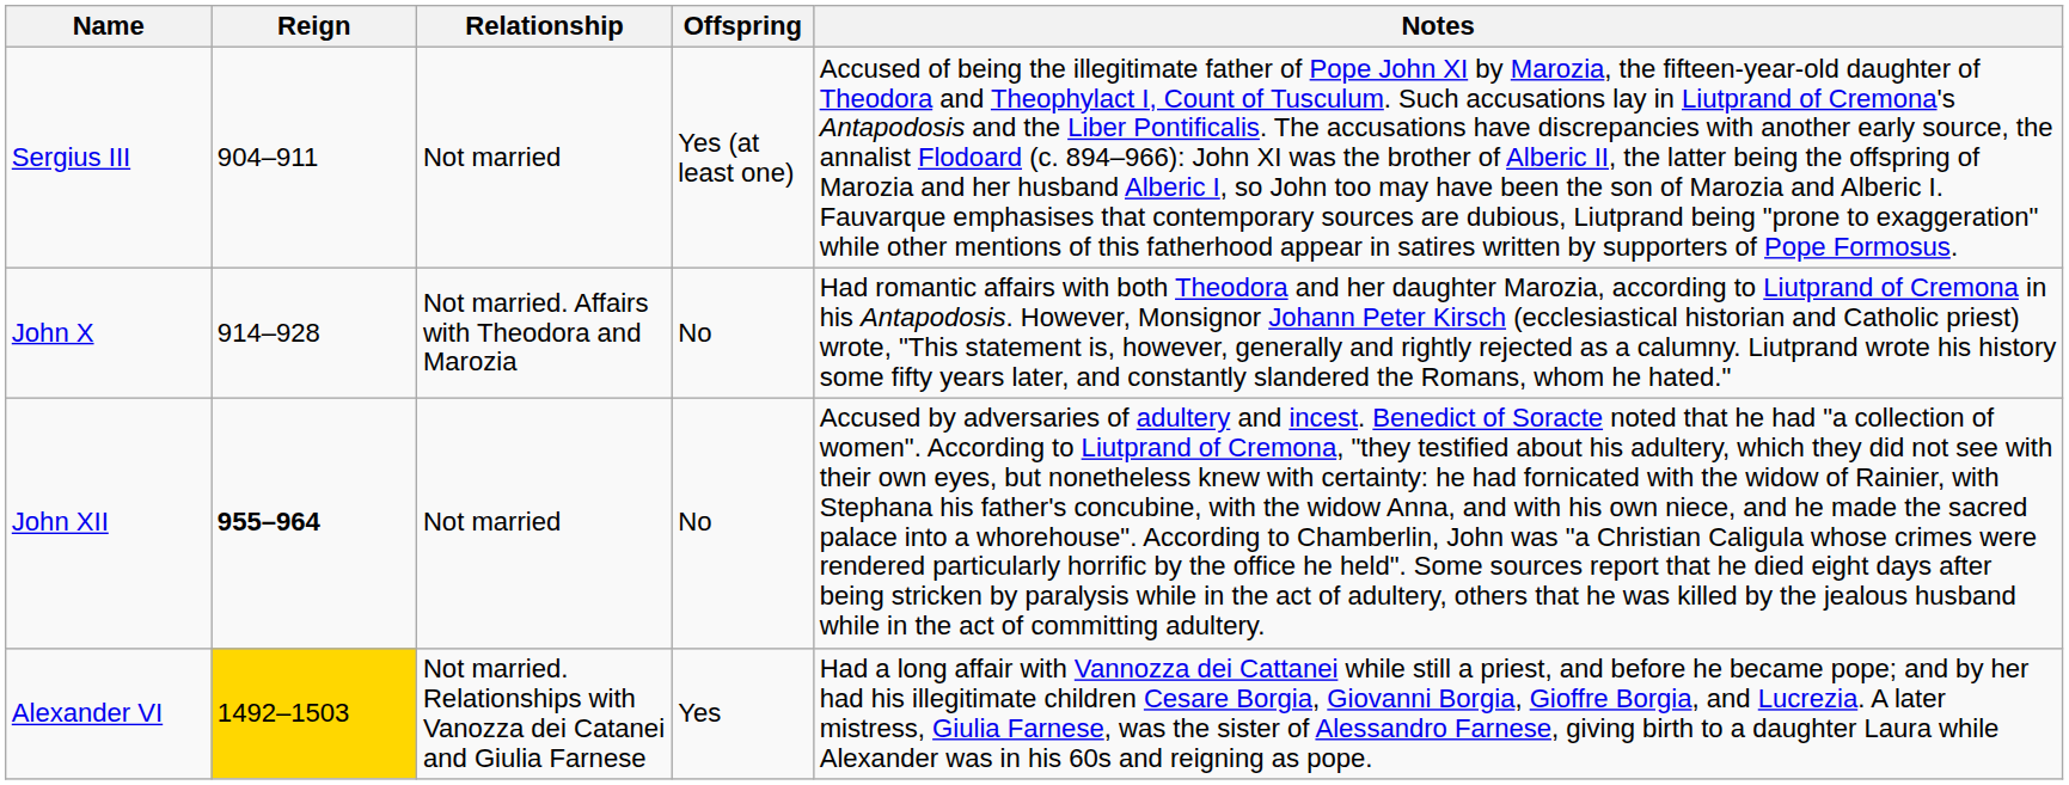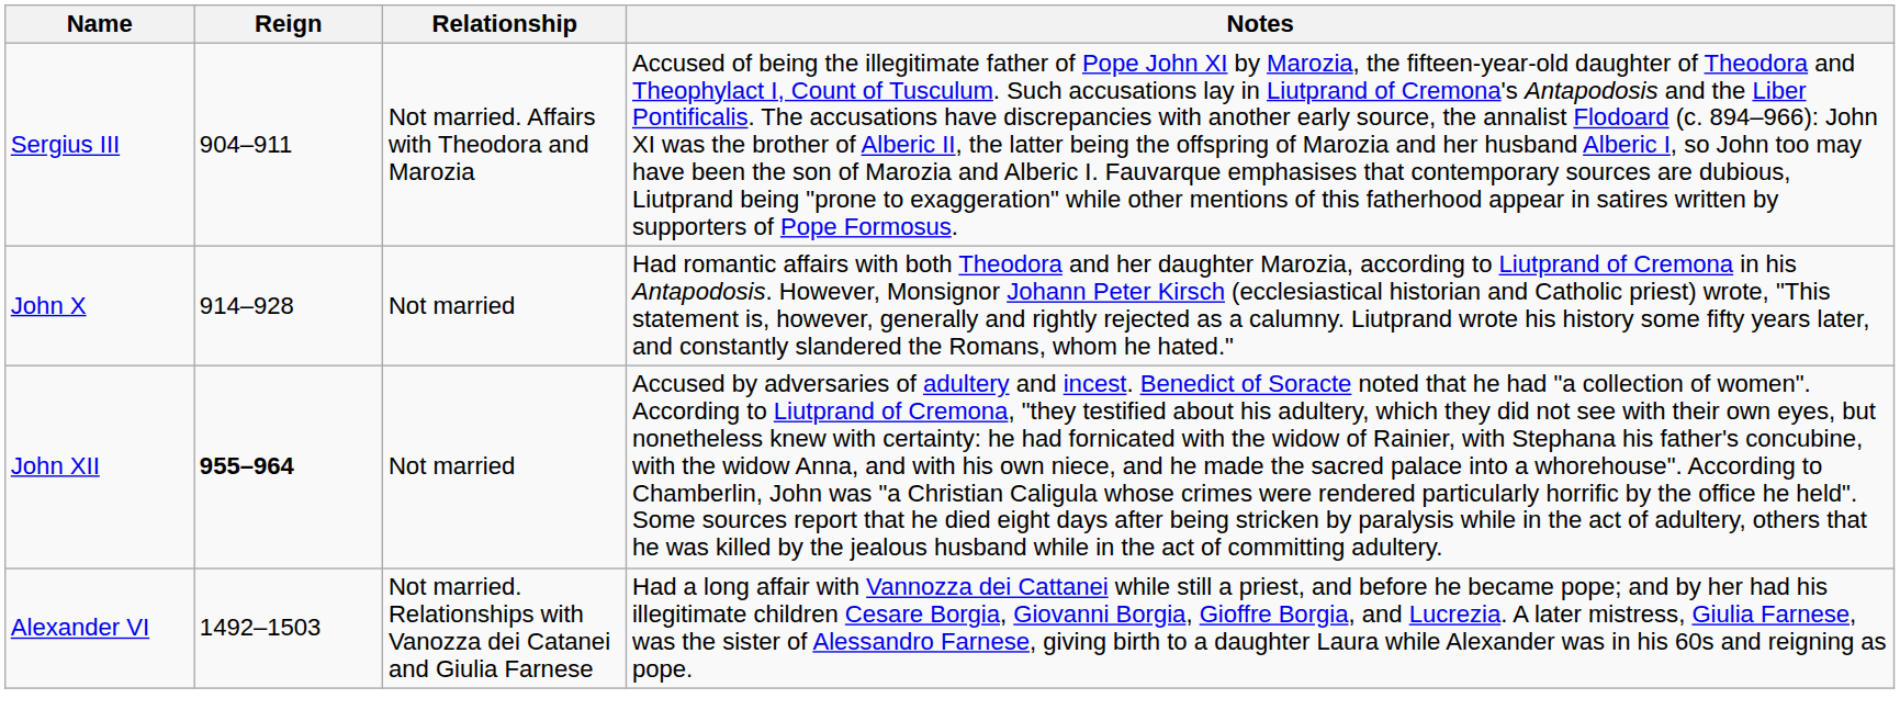 <table class="wikitable">
 <tr>
 <th width=10%>Name</th>
 <th width=10%>Reign</th>
 <th>Relationship</th>
-<th>Offspring</th>
 <th>Notes</th>
 </tr>
 <tr>
 <td><a href='#'>Sergius III</a></td>
 <td>904–911</td>
-<td>Not married</td>
-<td>Yes (at least one)</td>
+<td>Not married. Affairs with Theodora and Marozia</td>
 <td>Accused of being the illegitimate father of <a href='#'>Pope John XI</a> by <a href='#'>Marozia</a>, the fifteen-year-old daughter of <a href='#'>Theodora</a> and <a href='#'>Theophylact I, Count of Tusculum</a>. Such accusations lay in <a href='#'>Liutprand of Cremona</a>'s <em>Antapodosis</em> and the <a href='#'>Liber Pontificalis</a>. The accusations have discrepancies with another early source, the annalist <a href='#'>Flodoard</a> (c. 894–966): John XI was the brother of <a href='#'>Alberic II</a>, the latter being the offspring of Marozia and her husband <a href='#'>Alberic I</a>, so John too may have been the son of Marozia and Alberic I. Fauvarque emphasises that contemporary sources are dubious, Liutprand being "prone to exaggeration" while other mentions of this fatherhood appear in satires written by supporters of <a href='#'>Pope Formosus</a>.</td>
 </tr>
 <tr>
 <td><a href='#'>John X</a></td>
 <td>914–928</td>
-<td>Not married. Affairs with Theodora and Marozia</td>
-<td>No</td>
+<td>Not married</td>
 <td>Had romantic affairs with both <a href='#'>Theodora</a> and her daughter Marozia, according to <a href='#'>Liutprand of Cremona</a> in his <em>Antapodosis</em>. However, Monsignor <a href='#'>Johann Peter Kirsch</a> (ecclesiastical historian and Catholic priest) wrote, "This statement is, however, generally and rightly rejected as a calumny. Liutprand wrote his history some fifty years later, and constantly slandered the Romans, whom he hated."</td>
 </tr>
 <tr>
 <td><a href='#'>John XII</a></td>
 <td><strong>955–964</strong></td>
 <td>Not married</td>
-<td>No</td>
 <td>Accused by adversaries of <a href='#'>adultery</a> and <a href='#'>incest</a>. <a href='#'>Benedict of Soracte</a> noted that he had "a collection of women". According to <a href='#'>Liutprand of Cremona</a>, "they testified about his adultery, which they did not see with their own eyes, but nonetheless knew with certainty: he had fornicated with the widow of Rainier, with Stephana his father's concubine, with the widow Anna, and with his own niece, and he made the sacred palace into a whorehouse". According to Chamberlin, John was "a Christian Caligula whose crimes were rendered particularly horrific by the office he held". Some sources report that he died eight days after being stricken by paralysis while in the act of adultery, others that he was killed by the jealous husband while in the act of committing adultery.</td>
 </tr>
 <tr>
 <td><a href='#'>Alexander VI</a></td>
-<td style="background: gold;">1492–1503</td>
+<td>1492–1503</td>
 <td>Not married. Relationships with Vanozza dei Catanei and Giulia Farnese</td>
-<td>Yes</td>
 <td>Had a long affair with <a href='#'>Vannozza dei Cattanei</a> while still a priest, and before he became pope; and by her had his illegitimate children <a href='#'>Cesare Borgia</a>, <a href='#'>Giovanni Borgia</a>, <a href='#'>Gioffre Borgia</a>, and <a href='#'>Lucrezia</a>. A later mistress, <a href='#'>Giulia Farnese</a>, was the sister of <a href='#'>Alessandro Farnese</a>, giving birth to a daughter Laura while Alexander was in his 60s and reigning as pope.</td>
 </tr>
 </table>
